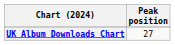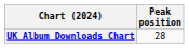 <table class="wikitable sortable plainrowheaders" style="text-align:center">
 <tr>
 <th scope="col">Chart (2024)</th>
 <th scope="col">Peak<br> position</th>
 </tr>
 <tr>
 </tr>
 <tr>
 <th scope="row"><a href='#'>UK Album Downloads Chart</a></th>
-<td>27</td>
+<td>28</td>
 </tr>
 </table>
